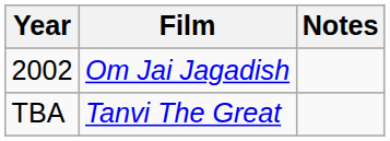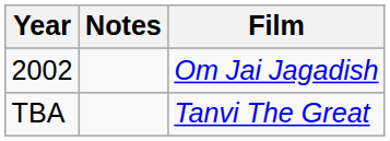 <table class="wikitable" style="font-size:100%;">
 <tr>
 <th>Year</th>
+<th>Notes</th>
 <th>Film</th>
-<th>Notes</th>
 </tr>
 <tr>
 <td>2002</td>
+<td></td>
 <td><em><a href='#'>Om Jai Jagadish</a></em></td>
-<td></td>
 </tr>
 <tr>
 <td>TBA</td>
+<td></td>
 <td><em><a href='#'>Tanvi The Great</a></em></td>
-<td></td>
 </tr>
 </table>
